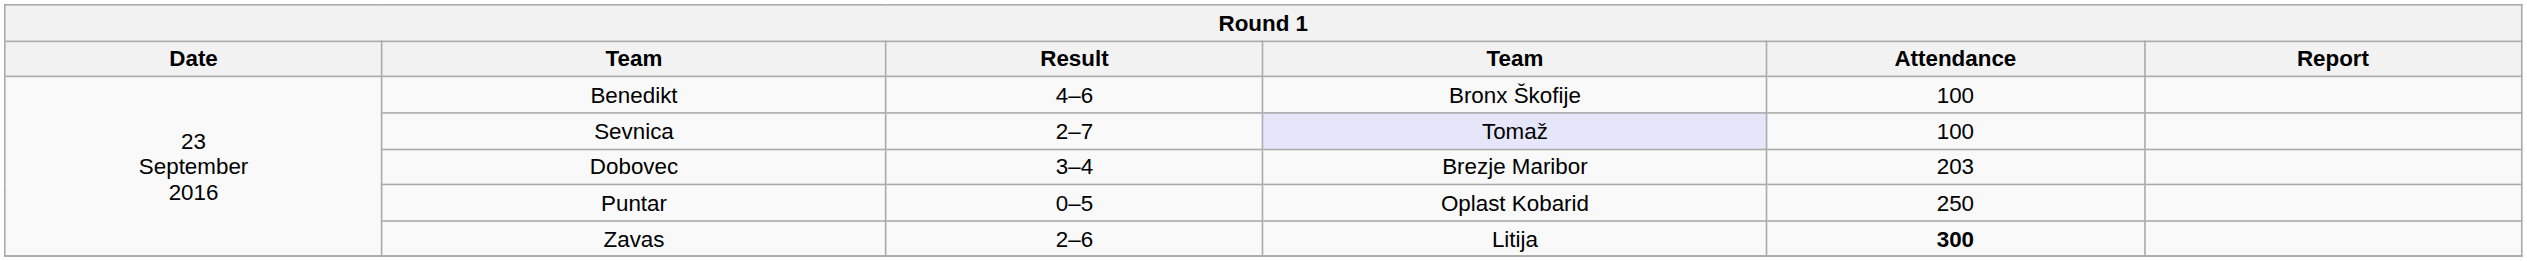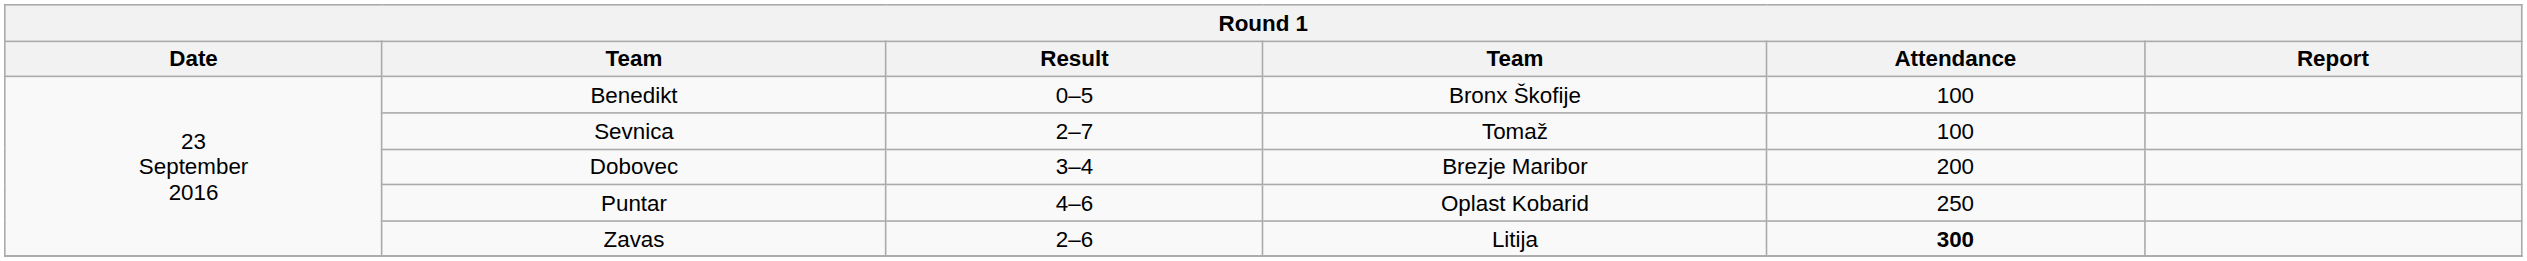 <table class="wikitable collapsible collapsed" style="font-size:88%; text-align:center; width:100%">
 <tr>
 <th colspan=6 bgcolor=#FFFFFF>Round 1</th>
 </tr>
 <tr>
 <th width=15% bgcolor=#89CFF0>Date</th>
 <th width=20% bgcolor=#89CFF0>Team</th>
 <th width=15% bgcolor=#89CFF0>Result</th>
 <th width=20% bgcolor=#89CFF0>Team</th>
 <th width=15% bgcolor=#89CFF0>Attendance</th>
 <th width=15% bgcolor=#89CFF0>Report</th>
 </tr>
 <tr>
 <td rowspan=5>23 <br> September <br> 2016</td>
 <td>Benedikt</td>
-<td>4–6</td>
+<td>0–5</td>
 <td>Bronx Škofije</td>
 <td>100</td>
 <td></td>
 </tr>
 <tr align=center>
 <td>Sevnica</td>
 <td>2–7</td>
-<td style="background: lavender;">Tomaž</td>
+<td>Tomaž</td>
 <td>100</td>
 <td></td>
 </tr>
 <tr align=center>
 <td>Dobovec</td>
 <td>3–4</td>
 <td>Brezje Maribor</td>
-<td>203</td>
+<td>200</td>
 <td></td>
 </tr>
 <tr align=center>
 <td>Puntar</td>
-<td>0–5</td>
+<td>4–6</td>
 <td>Oplast Kobarid</td>
 <td>250</td>
 <td></td>
 </tr>
 <tr align=center>
 <td>Zavas</td>
 <td>2–6</td>
 <td>Litija</td>
 <td><strong>300</strong></td>
 <td></td>
 </tr>
 <tr>
 </tr>
 </table>
